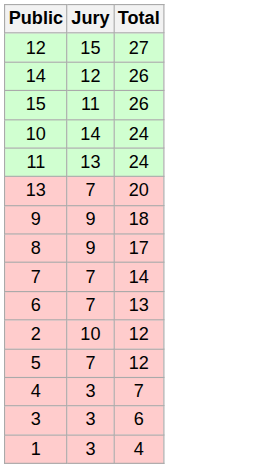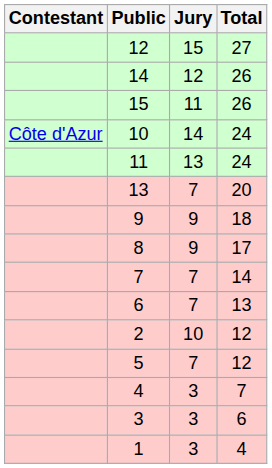 <table class="wikitable sortable">
 <tr>
+<th scope=col>Contestant</th>
 <th scope=col>Public</th>
 <th scope=col>Jury</th>
 <th scope=col>Total</th>
 </tr>
 <tr align="center" bgcolor="D0FFD0" |->
+<td align="left"></td>
 <td>12</td>
 <td>15</td>
 <td>27</td>
 </tr>
 <tr align="center" bgcolor="D0FFD0" |->
+<td align="left"></td>
 <td>14</td>
 <td>12</td>
 <td>26</td>
 </tr>
 <tr align="center" bgcolor="D0FFD0" |->
+<td align="left"></td>
 <td>15</td>
 <td>11</td>
 <td>26</td>
 </tr>
 <tr align="center" bgcolor="D0FFD0" |->
+<td align="left"> <a href='#'>Côte d'Azur</a></td>
 <td>10</td>
 <td>14</td>
 <td>24</td>
 </tr>
 <tr align="center" bgcolor="D0FFD0">
+<td align="left"></td>
 <td>11</td>
 <td>13</td>
 <td>24</td>
 </tr>
 <tr align="center" bgcolor="FFCCCC">
+<td align="left"></td>
 <td>13</td>
 <td>7</td>
 <td>20</td>
 </tr>
 <tr align="center" bgcolor="FFCCCC">
+<td align="left"></td>
 <td>9</td>
 <td>9</td>
 <td>18</td>
 </tr>
 <tr align="center" bgcolor="FFCCCC">
+<td align="left"></td>
 <td>8</td>
 <td>9</td>
 <td>17</td>
 </tr>
 <tr align="center" bgcolor="FFCCCC">
+<td align="left"></td>
 <td>7</td>
 <td>7</td>
 <td>14</td>
 </tr>
 <tr align="center" bgcolor="FFCCCC">
+<td align="left"></td>
 <td>6</td>
 <td>7</td>
 <td>13</td>
 </tr>
 <tr align="center" bgcolor="FFCCCC">
+<td align="left"></td>
 <td>2</td>
 <td>10</td>
 <td>12</td>
 </tr>
 <tr align="center" bgcolor="FFCCCC">
+<td align="left"></td>
 <td>5</td>
 <td>7</td>
 <td>12</td>
 </tr>
 <tr align="center" bgcolor="FFCCCC">
+<td align="left"></td>
 <td>4</td>
 <td>3</td>
 <td>7</td>
 </tr>
 <tr align="center" bgcolor="FFCCCC">
+<td align="left"></td>
 <td>3</td>
 <td>3</td>
 <td>6</td>
 </tr>
 <tr align="center" bgcolor="FFCCCC">
+<td align="left"></td>
 <td>1</td>
 <td>3</td>
 <td>4</td>
 </tr>
 </table>
